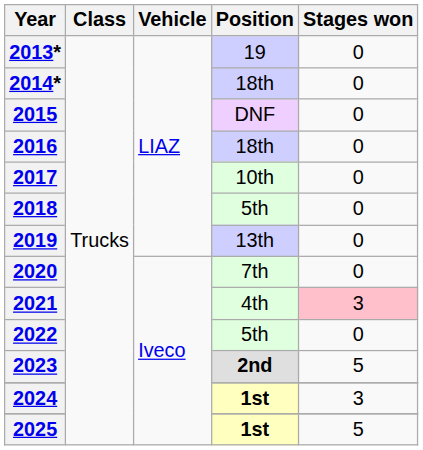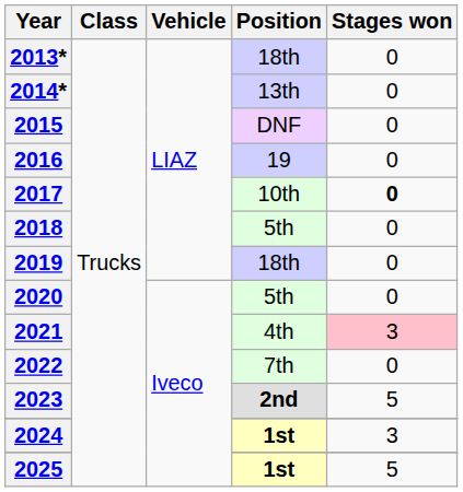 <table class="wikitable">
 <tr>
 <th>Year</th>
 <th>Class</th>
 <th>Vehicle</th>
 <th>Position</th>
 <th>Stages won</th>
 </tr>
 <tr>
 <th><a href='#'>2013</a>*</th>
 <td rowspan="15">Trucks</td>
 <td rowspan="7"> <a href='#'>LIAZ</a></td>
-<td align="center" style="background:#CFCFFF;">19</td>
+<td align="center" style="background:#CFCFFF;">18th</td>
 <td align="center">0</td>
 </tr>
 <tr>
 <th><a href='#'>2014</a>*</th>
-<td align="center" style="background:#CFCFFF;">18th</td>
+<td align="center" style="background:#CFCFFF;">13th</td>
 <td align="center">0</td>
 </tr>
 <tr>
 <th><a href='#'>2015</a></th>
 <td align="center" style="background:#EFCFFF;">DNF</td>
 <td align="center">0</td>
 </tr>
 <tr>
 <th><a href='#'>2016</a></th>
-<td align="center" style="background:#CFCFFF;">18th</td>
+<td align="center" style="background:#CFCFFF;">19</td>
 <td align="center">0</td>
 </tr>
 <tr>
 <th><a href='#'>2017</a></th>
 <td align="center" style="background:#DFFFDF;">10th</td>
-<td align="center">0</td>
+<td align="center"><strong>0</strong></td>
 </tr>
 <tr>
 <th><a href='#'>2018</a></th>
 <td align="center" style="background:#DFFFDF;">5th</td>
 <td align="center">0</td>
 </tr>
 <tr>
 <th><a href='#'>2019</a></th>
-<td align="center" style="background:#CFCFFF;">13th</td>
+<td align="center" style="background:#CFCFFF;">18th</td>
 <td align="center">0</td>
 </tr>
 <tr>
 <th><a href='#'>2020</a></th>
 <td rowspan="8"> <a href='#'>Iveco</a></td>
-<td align="center" style="background:#DFFFDF;">7th</td>
+<td align="center" style="background:#DFFFDF;">5th</td>
 <td align="center">0</td>
 </tr>
 <tr>
 <th><a href='#'>2021</a></th>
 <td align="center" style="background:#DFFFDF;">4th</td>
 <td align="center" style="background: pink;">3</td>
 </tr>
 <tr>
 <th><a href='#'>2022</a></th>
-<td align="center" style="background:#DFFFDF;">5th</td>
+<td align="center" style="background:#DFFFDF;">7th</td>
 <td align="center">0</td>
 </tr>
 <tr>
 <th><a href='#'>2023</a></th>
 <td align="center" style="background:#DFDFDF;"><strong>2nd</strong></td>
 <td align="center">5</td>
 </tr>
 <tr>
 </tr>
 <tr>
 <th><a href='#'>2024</a></th>
 <td align="center" style="background:#FFFFBF;"><strong>1st</strong></td>
 <td align="center">3</td>
 </tr>
 <tr>
 </tr>
 <tr>
 <th><a href='#'>2025</a></th>
 <td align="center" style="background:#FFFFBF;"><strong>1st</strong></td>
 <td align="center">5</td>
 </tr>
 </table>
